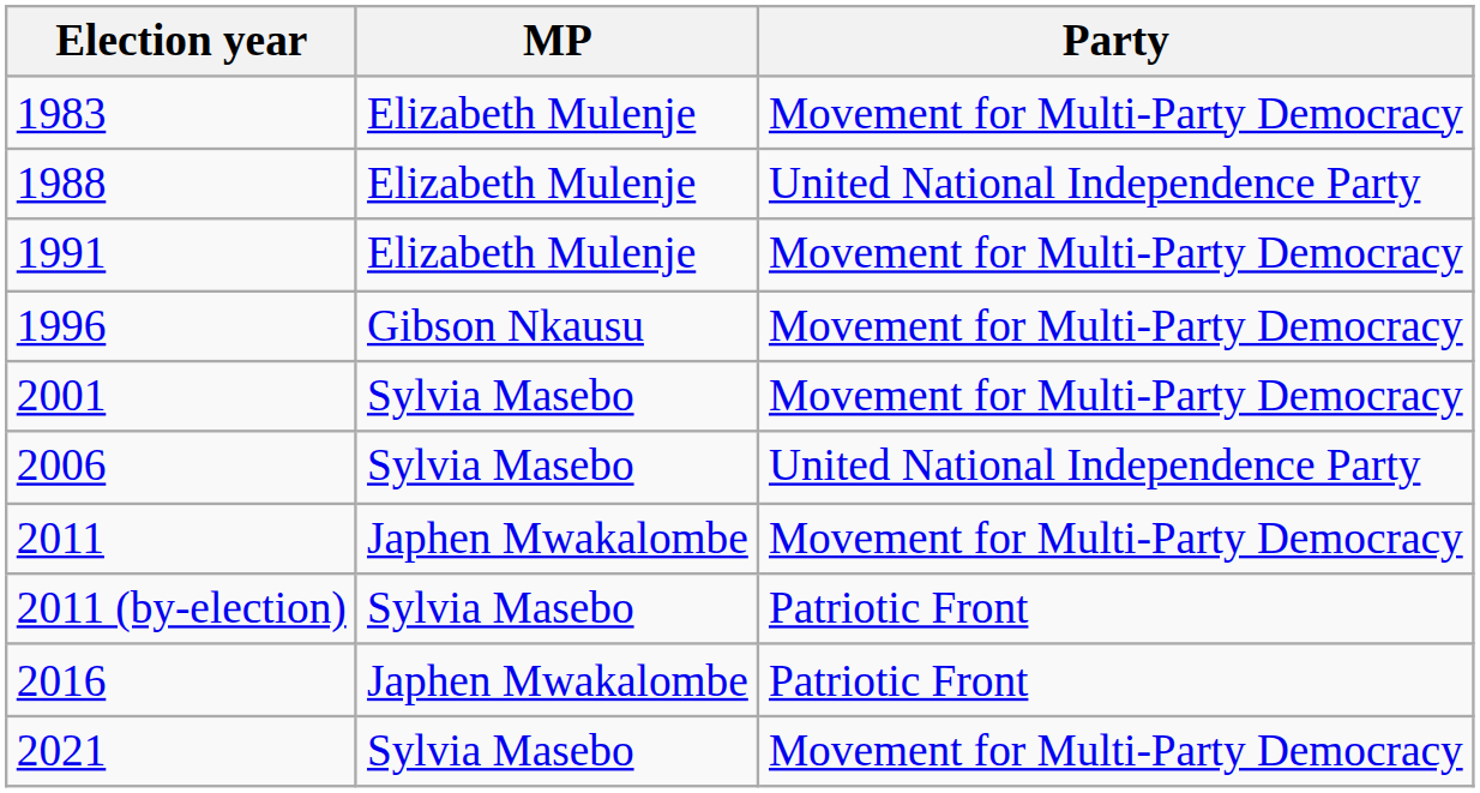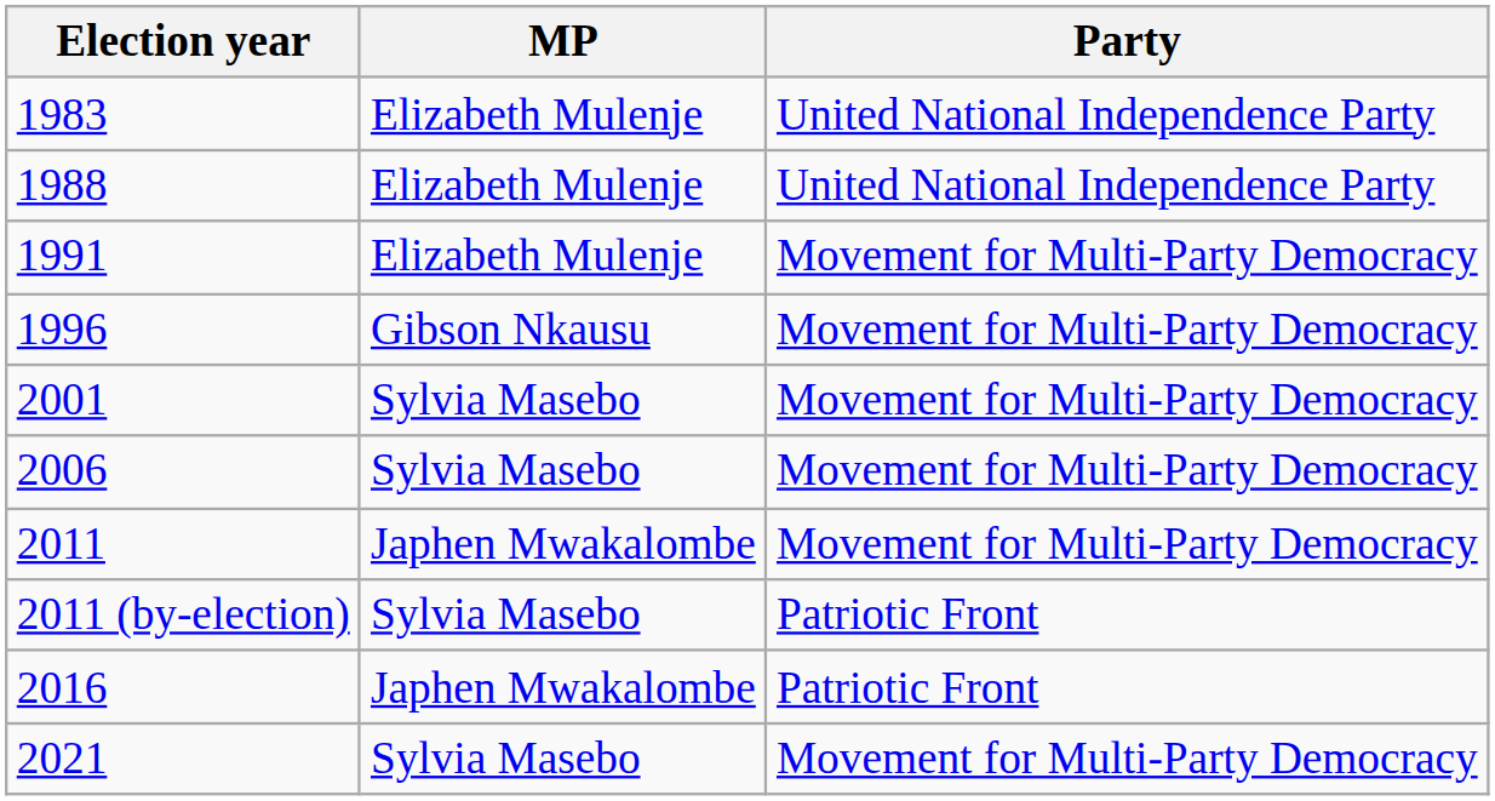 <table class=wikitable>
 <tr>
 <th>Election year</th>
 <th>MP</th>
 <th>Party</th>
 </tr>
 <tr>
 <td><a href='#'>1983</a></td>
 <td><a href='#'>Elizabeth Mulenje</a></td>
-<td><a href='#'>Movement for Multi-Party Democracy</a></td>
+<td><a href='#'>United National Independence Party</a></td>
 </tr>
 <tr>
 <td><a href='#'>1988</a></td>
 <td><a href='#'>Elizabeth Mulenje</a></td>
 <td><a href='#'>United National Independence Party</a></td>
 </tr>
 <tr>
 <td><a href='#'>1991</a></td>
 <td><a href='#'>Elizabeth Mulenje</a></td>
 <td><a href='#'>Movement for Multi-Party Democracy</a></td>
 </tr>
 <tr>
 <td><a href='#'>1996</a></td>
 <td><a href='#'>Gibson Nkausu</a></td>
 <td><a href='#'>Movement for Multi-Party Democracy</a></td>
 </tr>
 <tr>
 <td><a href='#'>2001</a></td>
 <td><a href='#'>Sylvia Masebo</a></td>
 <td><a href='#'>Movement for Multi-Party Democracy</a></td>
 </tr>
 <tr>
 <td><a href='#'>2006</a></td>
 <td><a href='#'>Sylvia Masebo</a></td>
-<td><a href='#'>United National Independence Party</a></td>
+<td><a href='#'>Movement for Multi-Party Democracy</a></td>
 </tr>
 <tr>
 <td><a href='#'>2011</a></td>
 <td><a href='#'>Japhen Mwakalombe</a></td>
 <td><a href='#'>Movement for Multi-Party Democracy</a></td>
 </tr>
 <tr>
 <td><a href='#'>2011 (by-election)</a></td>
 <td><a href='#'>Sylvia Masebo</a></td>
 <td><a href='#'>Patriotic Front</a></td>
 </tr>
 <tr>
 <td><a href='#'>2016</a></td>
 <td><a href='#'>Japhen Mwakalombe</a></td>
 <td><a href='#'>Patriotic Front</a></td>
 </tr>
 <tr>
 <td><a href='#'>2021</a></td>
 <td><a href='#'>Sylvia Masebo</a></td>
 <td><a href='#'>Movement for Multi-Party Democracy</a></td>
 </tr>
 </table>
